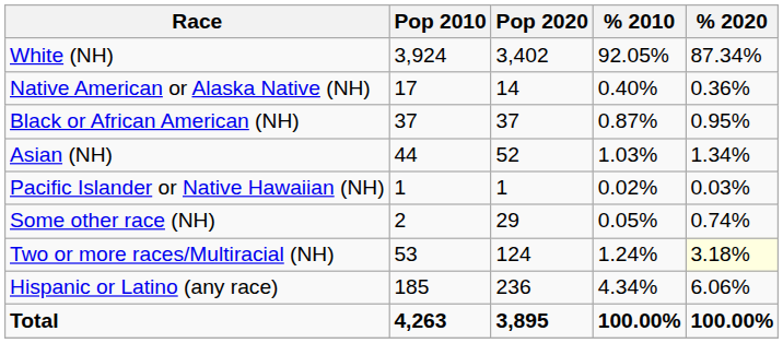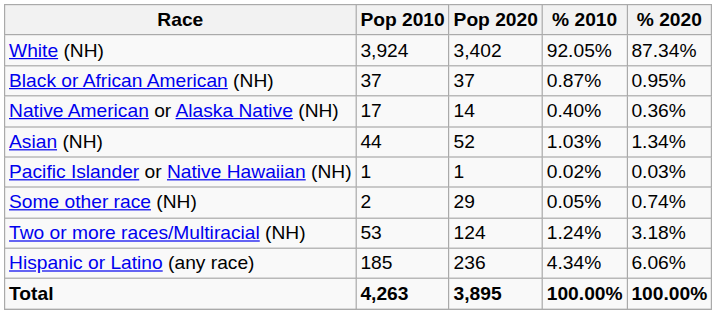 <table class="wikitable">
 <tr>
 <th>Race</th>
 <th>Pop 2010</th>
 <th>Pop 2020</th>
 <th>% 2010</th>
 <th>% 2020</th>
 </tr>
 <tr>
 <td><a href='#'>White</a> (NH)</td>
 <td>3,924</td>
 <td>3,402</td>
 <td>92.05%</td>
 <td>87.34%</td>
 </tr>
 <tr>
+<td><a href='#'>Black or African American</a> (NH)</td>
+<td>37</td>
+<td>37</td>
+<td>0.87%</td>
+<td>0.95%</td>
+</tr>
+<tr>
 <td><a href='#'>Native American</a> or <a href='#'>Alaska Native</a> (NH)</td>
 <td>17</td>
 <td>14</td>
 <td>0.40%</td>
 <td>0.36%</td>
-</tr>
-<tr>
-<td><a href='#'>Black or African American</a> (NH)</td>
-<td>37</td>
-<td>37</td>
-<td>0.87%</td>
-<td>0.95%</td>
 </tr>
 <tr>
 <td><a href='#'>Asian</a> (NH)</td>
 <td>44</td>
 <td>52</td>
 <td>1.03%</td>
 <td>1.34%</td>
 </tr>
 <tr>
 <td><a href='#'>Pacific Islander</a> or <a href='#'>Native Hawaiian</a> (NH)</td>
 <td>1</td>
 <td>1</td>
 <td>0.02%</td>
 <td>0.03%</td>
 </tr>
 <tr>
 <td><a href='#'>Some other race</a> (NH)</td>
 <td>2</td>
 <td>29</td>
 <td>0.05%</td>
 <td>0.74%</td>
 </tr>
 <tr>
 <td><a href='#'>Two or more races/Multiracial</a> (NH)</td>
 <td>53</td>
 <td>124</td>
 <td>1.24%</td>
-<td style="background: lightyellow;">3.18%</td>
+<td>3.18%</td>
 </tr>
 <tr>
 <td><a href='#'>Hispanic or Latino</a> (any race)</td>
 <td>185</td>
 <td>236</td>
 <td>4.34%</td>
 <td>6.06%</td>
 </tr>
 <tr>
 <td><strong>Total</strong></td>
 <td><strong>4,263</strong></td>
 <td><strong>3,895</strong></td>
 <td><strong>100.00%</strong></td>
 <td><strong>100.00%</strong></td>
 </tr>
 <tr>
 </tr>
 </table>
